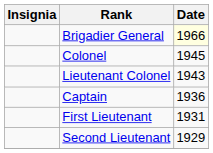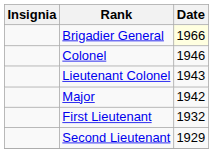 <table class="wikitable">
 <tr>
 <th>Insignia</th>
 <th>Rank</th>
 <th>Date</th>
 </tr>
 <tr>
 <td></td>
 <td><a href='#'>Brigadier General</a></td>
 <td style="background: lightyellow;">1966</td>
 </tr>
 <tr>
 <td></td>
 <td><a href='#'>Colonel</a></td>
-<td>1945</td>
+<td>1946</td>
 </tr>
 <tr>
 <td></td>
 <td><a href='#'>Lieutenant Colonel</a></td>
 <td>1943</td>
 </tr>
 <tr>
 <td></td>
-<td><a href='#'>Captain</a></td>
-<td>1936</td>
+<td><a href='#'>Major</a></td>
+<td>1942</td>
 </tr>
 <tr>
 <td></td>
 <td><a href='#'>First Lieutenant</a></td>
-<td>1931</td>
+<td>1932</td>
 </tr>
 <tr>
 <td></td>
 <td><a href='#'>Second Lieutenant</a></td>
 <td>1929</td>
 </tr>
 <tr>
 </tr>
 </table>
